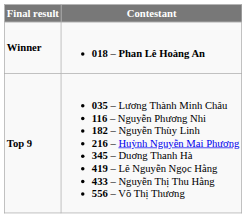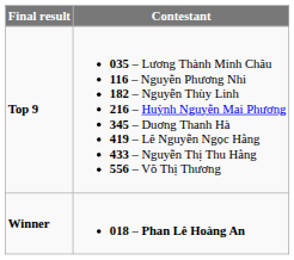 <table class="wikitable sortable" style="font-size: 95%;">
 <tr>
 <th style="background-color:#787878;color:#FFFFFF;">Final result</th>
 <th style="background-color:#787878;color:#FFFFFF;">Contestant</th>
 </tr>
 <tr>
+<td><strong>Top 9</strong></td>
+<td><br><ul><li><strong>035</strong> – Lương Thành Minh Châu</li><li><strong>116</strong> – Nguyễn Phương Nhi</li><li><strong>182</strong> – Nguyễn Thùy Linh</li><li><strong>216</strong> – <a href='#'>Huỳnh Nguyễn Mai Phương</a></li><li><strong>345</strong> – Duơng Thanh Hà</li><li><strong>419</strong> – Lê Nguyễn Ngọc Hằng</li><li><strong>433</strong> – Nguyễn Thị Thu Hằng</li><li><strong>556</strong> – Võ Thị Thương</li></ul></td>
+</tr>
+<tr>
 <td><strong>Winner</strong></td>
 <td><br><ul><li><strong>018</strong> – <strong>Phan Lê Hoàng An</strong></li></ul></td>
 </tr>
-<tr>
-<td><strong>Top 9</strong></td>
-<td><br><ul><li><strong>035</strong> – Lương Thành Minh Châu</li><li><strong>116</strong> – Nguyễn Phương Nhi</li><li><strong>182</strong> – Nguyễn Thùy Linh</li><li><strong>216</strong> – <a href='#'>Huỳnh Nguyễn Mai Phương</a></li><li><strong>345</strong> – Duơng Thanh Hà</li><li><strong>419</strong> – Lê Nguyễn Ngọc Hằng</li><li><strong>433</strong> – Nguyễn Thị Thu Hằng</li><li><strong>556</strong> – Võ Thị Thương</li></ul></td>
-</tr>
 </table>
